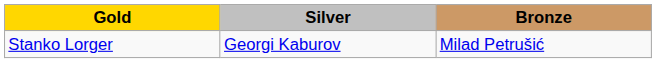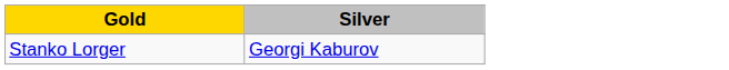 <table class="wikitable" style="text-align:left">
 <tr align="center">
 <td width=200 bgcolor=gold><strong>Gold</strong></td>
 <td width=200 bgcolor=silver><strong>Silver</strong></td>
-<td width=200 bgcolor=CC9966><strong>Bronze</strong></td>
 </tr>
 <tr>
 <td><a href='#'>Stanko Lorger</a><br><em></em></td>
 <td><a href='#'>Georgi Kaburov</a><br><em></em></td>
-<td><a href='#'>Milad Petrušić</a><br><em></em></td>
 </tr>
 </table>
